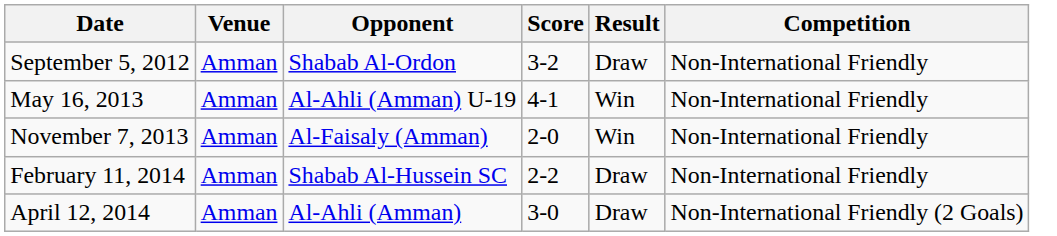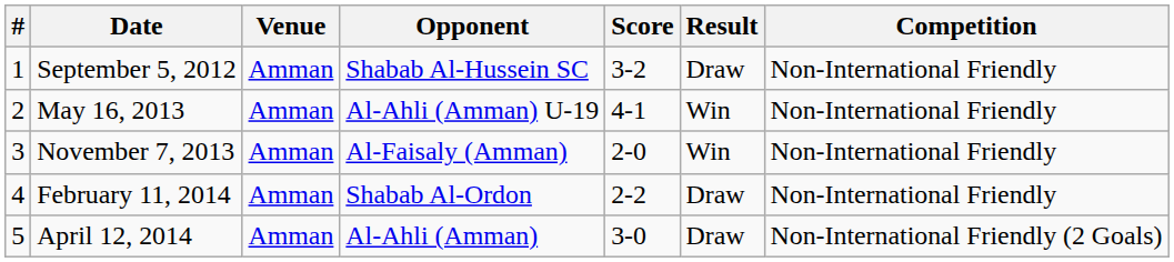 <table class="wikitable">
 <tr>
+<th>#</th>
 <th>Date</th>
 <th>Venue</th>
 <th>Opponent</th>
 <th>Score</th>
 <th>Result</th>
 <th>Competition</th>
 </tr>
 <tr>
+<td>1</td>
 <td>September 5, 2012</td>
 <td><a href='#'>Amman</a></td>
-<td> <a href='#'>Shabab Al-Ordon</a></td>
+<td> <a href='#'>Shabab Al-Hussein SC</a></td>
 <td>3-2</td>
 <td>Draw</td>
 <td>Non-International Friendly</td>
 </tr>
 <tr>
+<td>2</td>
 <td>May 16, 2013</td>
 <td><a href='#'>Amman</a></td>
 <td> <a href='#'>Al-Ahli (Amman)</a> U-19</td>
 <td>4-1</td>
 <td>Win</td>
 <td>Non-International Friendly</td>
 </tr>
 <tr>
+<td>3</td>
 <td>November 7, 2013</td>
 <td><a href='#'>Amman</a></td>
 <td> <a href='#'>Al-Faisaly (Amman)</a></td>
 <td>2-0</td>
 <td>Win</td>
 <td>Non-International Friendly</td>
 </tr>
 <tr>
+<td>4</td>
 <td>February 11, 2014</td>
 <td><a href='#'>Amman</a></td>
-<td> <a href='#'>Shabab Al-Hussein SC</a></td>
+<td> <a href='#'>Shabab Al-Ordon</a></td>
 <td>2-2</td>
 <td>Draw</td>
 <td>Non-International Friendly</td>
 </tr>
 <tr>
+<td>5</td>
 <td>April 12, 2014</td>
 <td><a href='#'>Amman</a></td>
 <td> <a href='#'>Al-Ahli (Amman)</a></td>
 <td>3-0</td>
 <td>Draw</td>
 <td>Non-International Friendly (2 Goals)</td>
 </tr>
 </table>
